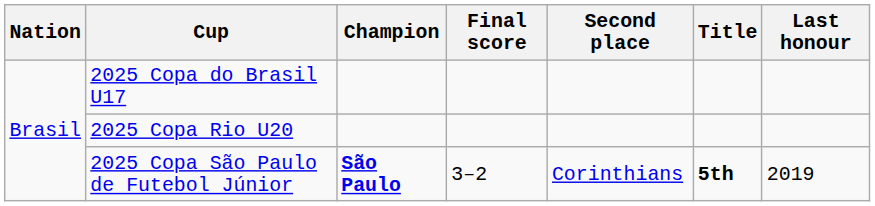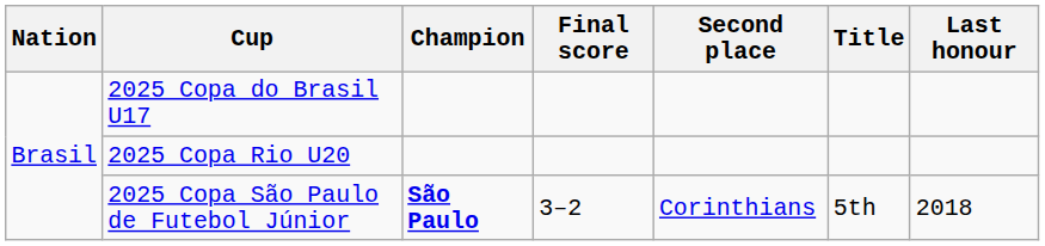 <table class=wikitable style="font-size:14px">
 <tr>
 <th>Nation</th>
 <th>Cup</th>
 <th>Champion</th>
 <th>Final score</th>
 <th>Second place</th>
 <th data-sort-type="number">Title</th>
 <th>Last honour</th>
 </tr>
 <tr>
 <td rowspan=3> <a href='#'>Brasil</a></td>
 <td><a href='#'>2025 Copa do Brasil U17</a></td>
 <td></td>
 <td></td>
 <td></td>
 <td></td>
 <td></td>
 </tr>
 <tr>
 <td><a href='#'>2025 Copa Rio U20</a></td>
 <td></td>
 <td></td>
 <td></td>
 <td></td>
 <td></td>
 </tr>
 <tr>
 <td><a href='#'>2025 Copa São Paulo de Futebol Júnior</a></td>
 <td><strong><a href='#'>São Paulo</a></strong></td>
 <td>3–2</td>
 <td><a href='#'>Corinthians</a></td>
-<td><strong>5th</strong></td>
-<td>2019</td>
+<td>5th</td>
+<td>2018</td>
 </tr>
 </table>
